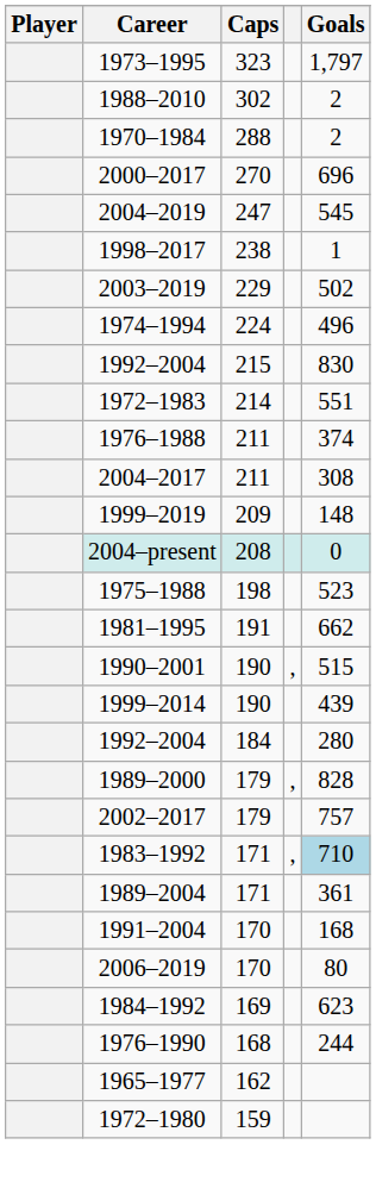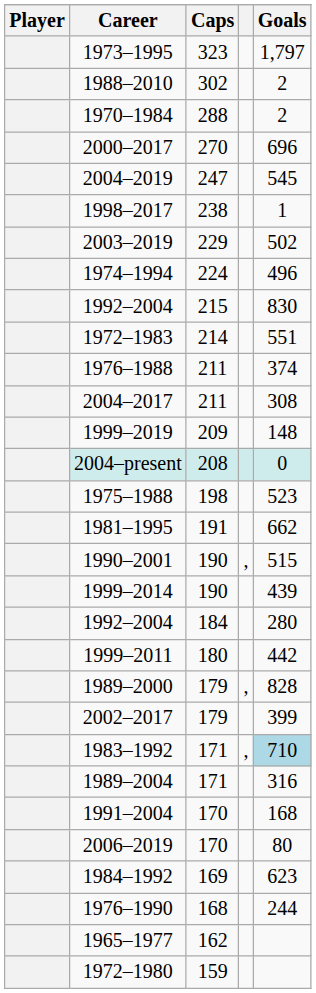 <table class="wikitable sortable plainrowheaders static-row-numbers" style="text-align: center;">
 <tr>
 </tr>
 <tr>
 <th scope="col">Player</th>
 <th scope="col">Career</th>
 <th scope="col">Caps</th>
 <th scope="col"></th>
 <th scope="col">Goals</th>
 </tr>
 <tr>
 <th scope="row"></th>
 <td>1973–1995</td>
 <td>323</td>
 <td></td>
 <td>1,797</td>
 </tr>
 <tr>
 <th scope="row"></th>
 <td>1988–2010</td>
 <td>302</td>
 <td></td>
 <td>2</td>
 </tr>
 <tr>
 <th scope="row"></th>
 <td>1970–1984</td>
 <td>288</td>
 <td></td>
 <td>2</td>
 </tr>
 <tr>
 <th scope="row"></th>
 <td>2000–2017</td>
 <td>270</td>
 <td></td>
 <td>696</td>
 </tr>
 <tr>
 <th scope="row"></th>
 <td>2004–2019</td>
 <td>247</td>
 <td></td>
 <td>545</td>
 </tr>
 <tr>
 <th scope="row"></th>
 <td>1998–2017</td>
 <td>238</td>
 <td></td>
 <td>1</td>
 </tr>
 <tr>
 <th scope="row"></th>
 <td>2003–2019</td>
 <td>229</td>
 <td></td>
 <td>502</td>
 </tr>
 <tr>
 <th scope="row"></th>
 <td>1974–1994</td>
 <td>224</td>
 <td></td>
 <td>496</td>
 </tr>
 <tr>
 <th scope="row"></th>
 <td>1992–2004</td>
 <td>215</td>
 <td></td>
 <td>830</td>
 </tr>
 <tr>
 <th scope="row"></th>
 <td>1972–1983</td>
 <td>214</td>
 <td></td>
 <td>551</td>
 </tr>
 <tr>
 <th scope="row"></th>
 <td>1976–1988</td>
 <td>211</td>
 <td></td>
 <td>374</td>
 </tr>
 <tr>
 <th scope="row"></th>
 <td>2004–2017</td>
 <td>211</td>
 <td></td>
 <td>308</td>
 </tr>
 <tr>
 <th scope="row"></th>
 <td>1999–2019</td>
 <td>209</td>
 <td></td>
 <td>148</td>
 </tr>
 <tr style="background:#CFECEC">
 <th scope="row"></th>
 <td>2004–present</td>
 <td>208</td>
 <td></td>
 <td>0</td>
 </tr>
 <tr>
 <th scope="row"></th>
 <td>1975–1988</td>
 <td>198</td>
 <td></td>
 <td>523</td>
 </tr>
 <tr>
 <th scope="row"></th>
 <td>1981–1995</td>
 <td>191</td>
 <td></td>
 <td>662</td>
 </tr>
 <tr>
 <th scope="row"></th>
 <td>1990–2001</td>
 <td>190</td>
 <td>, </td>
 <td>515</td>
 </tr>
 <tr>
 <th scope="row"></th>
 <td>1999–2014</td>
 <td>190</td>
 <td></td>
 <td>439</td>
 </tr>
 <tr>
 <th scope="row"></th>
 <td>1992–2004</td>
 <td>184</td>
 <td></td>
 <td>280</td>
 </tr>
 <tr>
 <th scope="row"></th>
+<td>1999–2011</td>
+<td>180</td>
+<td></td>
+<td>442</td>
+</tr>
+<tr>
+<th scope="row"></th>
 <td>1989–2000</td>
 <td>179</td>
 <td>, </td>
 <td>828</td>
 </tr>
 <tr>
 <th scope="row"></th>
 <td>2002–2017</td>
 <td>179</td>
 <td></td>
-<td>757</td>
+<td>399</td>
 </tr>
 <tr>
 <th scope="row"></th>
 <td>1983–1992</td>
 <td>171</td>
 <td>, </td>
 <td style="background: lightblue;">710</td>
 </tr>
 <tr>
 <th scope="row"></th>
 <td>1989–2004</td>
 <td>171</td>
 <td></td>
-<td>361</td>
+<td>316</td>
 </tr>
 <tr>
 <th scope="row"></th>
 <td>1991–2004</td>
 <td>170</td>
 <td></td>
 <td>168</td>
 </tr>
 <tr>
 <th scope="row"></th>
 <td>2006–2019</td>
 <td>170</td>
 <td></td>
 <td>80</td>
 </tr>
 <tr>
 <th scope="row"></th>
 <td>1984–1992</td>
 <td>169</td>
 <td></td>
 <td>623</td>
 </tr>
 <tr>
 <th scope="row"></th>
 <td>1976–1990</td>
 <td>168</td>
 <td></td>
 <td>244</td>
 </tr>
 <tr>
 <th scope="row"></th>
 <td>1965–1977</td>
 <td>162</td>
 <td></td>
 <td></td>
 </tr>
 <tr>
 <th scope="row"></th>
 <td>1972–1980</td>
 <td>159</td>
 <td></td>
 <td></td>
 </tr>
 </table>
